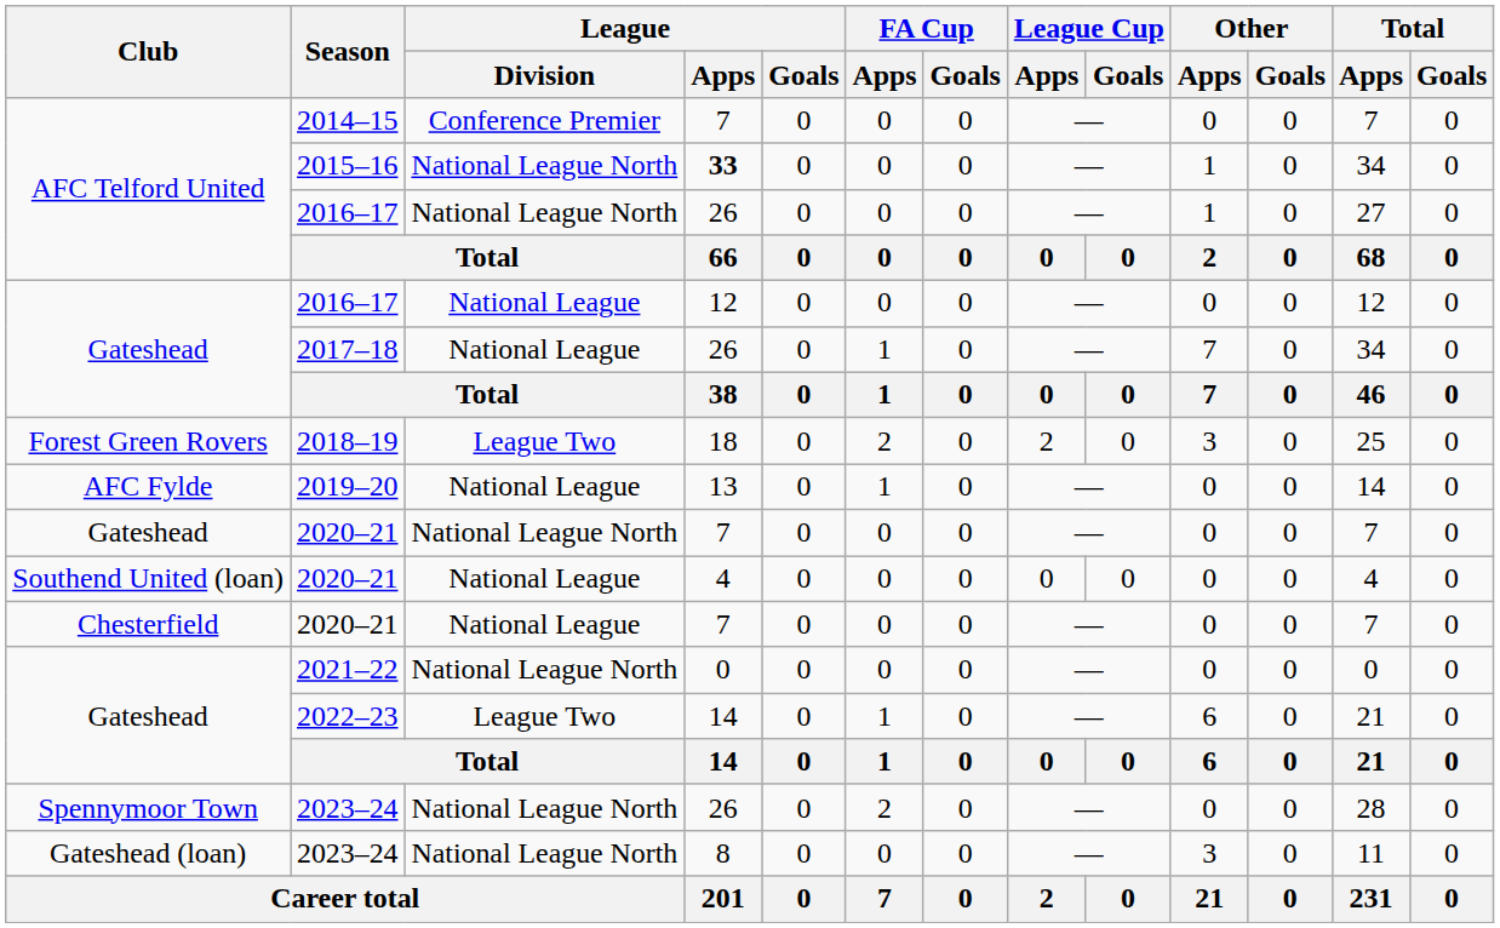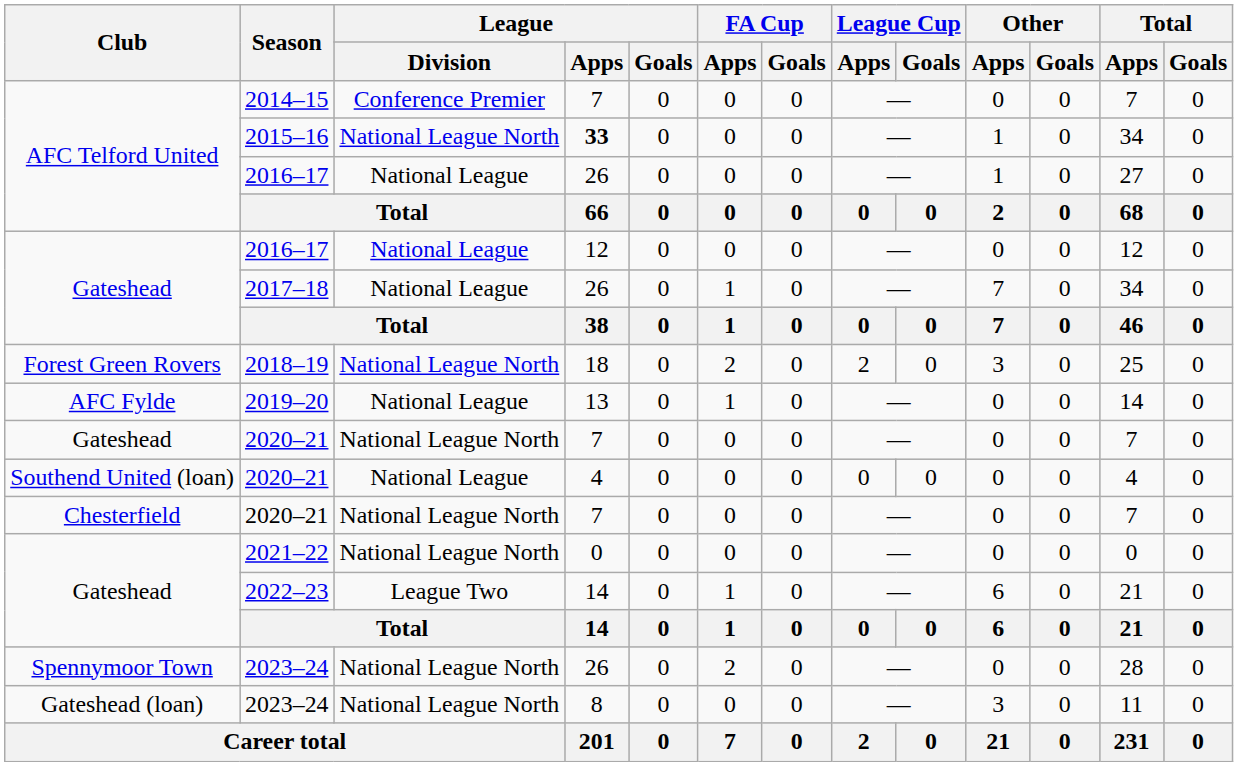 <table class="wikitable" style="text-align: center;">
 <tr>
 <th rowspan="2">Club</th>
 <th rowspan="2">Season</th>
 <th colspan="3">League</th>
 <th colspan="2"><a href='#'>FA Cup</a></th>
 <th colspan="2"><a href='#'>League Cup</a></th>
 <th colspan="2">Other</th>
 <th colspan="2">Total</th>
 </tr>
 <tr>
 <th>Division</th>
 <th>Apps</th>
 <th>Goals</th>
 <th>Apps</th>
 <th>Goals</th>
 <th>Apps</th>
 <th>Goals</th>
 <th>Apps</th>
 <th>Goals</th>
 <th>Apps</th>
 <th>Goals</th>
 </tr>
 <tr>
 <td rowspan="4"><a href='#'>AFC Telford United</a></td>
 <td><a href='#'>2014–15</a></td>
 <td><a href='#'>Conference Premier</a></td>
 <td>7</td>
 <td>0</td>
 <td>0</td>
 <td>0</td>
 <td colspan="2">—</td>
 <td>0</td>
 <td>0</td>
 <td>7</td>
 <td>0</td>
 </tr>
 <tr>
 <td><a href='#'>2015–16</a></td>
 <td><a href='#'>National League North</a></td>
 <td><strong>33</strong></td>
 <td>0</td>
 <td>0</td>
 <td>0</td>
 <td colspan="2">—</td>
 <td>1</td>
 <td>0</td>
 <td>34</td>
 <td>0</td>
 </tr>
 <tr>
 <td><a href='#'>2016–17</a></td>
-<td>National League North</td>
+<td>National League</td>
 <td>26</td>
 <td>0</td>
 <td>0</td>
 <td>0</td>
 <td colspan="2">—</td>
 <td>1</td>
 <td>0</td>
 <td>27</td>
 <td>0</td>
 </tr>
 <tr>
 <th colspan="2">Total</th>
 <th>66</th>
 <th>0</th>
 <th>0</th>
 <th>0</th>
 <th>0</th>
 <th>0</th>
 <th>2</th>
 <th>0</th>
 <th>68</th>
 <th>0</th>
 </tr>
 <tr>
 <td rowspan="3"><a href='#'>Gateshead</a></td>
 <td><a href='#'>2016–17</a></td>
 <td><a href='#'>National League</a></td>
 <td>12</td>
 <td>0</td>
 <td>0</td>
 <td>0</td>
 <td colspan="2">—</td>
 <td>0</td>
 <td>0</td>
 <td>12</td>
 <td>0</td>
 </tr>
 <tr>
 <td><a href='#'>2017–18</a></td>
 <td>National League</td>
 <td>26</td>
 <td>0</td>
 <td>1</td>
 <td>0</td>
 <td colspan="2">—</td>
 <td>7</td>
 <td>0</td>
 <td>34</td>
 <td>0</td>
 </tr>
 <tr>
 <th colspan="2">Total</th>
 <th>38</th>
 <th>0</th>
 <th>1</th>
 <th>0</th>
 <th>0</th>
 <th>0</th>
 <th>7</th>
 <th>0</th>
 <th>46</th>
 <th>0</th>
 </tr>
 <tr>
 <td><a href='#'>Forest Green Rovers</a></td>
 <td><a href='#'>2018–19</a></td>
-<td><a href='#'>League Two</a></td>
+<td><a href='#'>National League North</a></td>
 <td>18</td>
 <td>0</td>
 <td>2</td>
 <td>0</td>
 <td>2</td>
 <td>0</td>
 <td>3</td>
 <td>0</td>
 <td>25</td>
 <td>0</td>
 </tr>
 <tr>
 <td><a href='#'>AFC Fylde</a></td>
 <td><a href='#'>2019–20</a></td>
 <td>National League</td>
 <td>13</td>
 <td>0</td>
 <td>1</td>
 <td>0</td>
 <td colspan="2">—</td>
 <td>0</td>
 <td>0</td>
 <td>14</td>
 <td>0</td>
 </tr>
 <tr>
 <td>Gateshead</td>
 <td><a href='#'>2020–21</a></td>
 <td>National League North</td>
 <td>7</td>
 <td>0</td>
 <td>0</td>
 <td>0</td>
 <td colspan="2">—</td>
 <td>0</td>
 <td>0</td>
 <td>7</td>
 <td>0</td>
 </tr>
 <tr>
 <td><a href='#'>Southend United</a> (loan)</td>
 <td><a href='#'>2020–21</a></td>
 <td>National League</td>
 <td>4</td>
 <td>0</td>
 <td>0</td>
 <td>0</td>
 <td>0</td>
 <td>0</td>
 <td>0</td>
 <td>0</td>
 <td>4</td>
 <td>0</td>
 </tr>
 <tr>
 <td><a href='#'>Chesterfield</a></td>
 <td>2020–21</td>
-<td>National League</td>
+<td>National League North</td>
 <td>7</td>
 <td>0</td>
 <td>0</td>
 <td>0</td>
 <td colspan="2">—</td>
 <td>0</td>
 <td>0</td>
 <td>7</td>
 <td>0</td>
 </tr>
 <tr>
 <td rowspan="3">Gateshead</td>
 <td><a href='#'>2021–22</a></td>
 <td>National League North</td>
 <td>0</td>
 <td>0</td>
 <td>0</td>
 <td>0</td>
 <td colspan="2">—</td>
 <td>0</td>
 <td>0</td>
 <td>0</td>
 <td>0</td>
 </tr>
 <tr>
 <td><a href='#'>2022–23</a></td>
 <td>League Two</td>
 <td>14</td>
 <td>0</td>
 <td>1</td>
 <td>0</td>
 <td colspan="2">—</td>
 <td>6</td>
 <td>0</td>
 <td>21</td>
 <td>0</td>
 </tr>
 <tr>
 <th colspan="2">Total</th>
 <th>14</th>
 <th>0</th>
 <th>1</th>
 <th>0</th>
 <th>0</th>
 <th>0</th>
 <th>6</th>
 <th>0</th>
 <th>21</th>
 <th>0</th>
 </tr>
 <tr>
 <td><a href='#'>Spennymoor Town</a></td>
 <td><a href='#'>2023–24</a></td>
 <td>National League North</td>
 <td>26</td>
 <td>0</td>
 <td>2</td>
 <td>0</td>
 <td colspan="2">—</td>
 <td>0</td>
 <td>0</td>
 <td>28</td>
 <td>0</td>
 </tr>
 <tr>
 <td>Gateshead (loan)</td>
 <td>2023–24</td>
 <td>National League North</td>
 <td>8</td>
 <td>0</td>
 <td>0</td>
 <td>0</td>
 <td colspan="2">—</td>
 <td>3</td>
 <td>0</td>
 <td>11</td>
 <td>0</td>
 </tr>
 <tr>
 <th colspan="3">Career total</th>
 <th>201</th>
 <th>0</th>
 <th>7</th>
 <th>0</th>
 <th>2</th>
 <th>0</th>
 <th>21</th>
 <th>0</th>
 <th>231</th>
 <th>0</th>
 </tr>
 </table>
